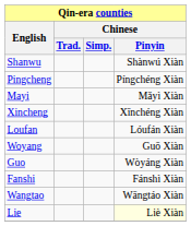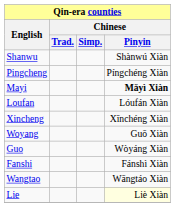 <table class="wikitable">
 <tr>
 <th colspan=4 style="background:#ffff99;">Qin-era <a href='#'>counties</a></th>
 </tr>
 <tr>
 <th rowspan=2>English</th>
 <th colspan=3>Chinese</th>
 </tr>
 <tr>
 <th><a href='#'>Trad.</a></th>
 <th><a href='#'>Simp.</a></th>
 <th><a href='#'>Pinyin</a></th>
 </tr>
 <tr>
 <td><a href='#'>Shanwu</a></td>
 <td align=right></td>
 <td align=right></td>
 <td align=right>Shànwú Xiàn</td>
 </tr>
 <tr>
 <td><a href='#'>Pingcheng</a></td>
 <td align=right></td>
 <td align=right></td>
 <td align=right>Píngchéng Xiàn</td>
 </tr>
 <tr>
 <td><a href='#'>Mayi</a></td>
 <td align=right></td>
 <td align=right></td>
-<td align=right>Mǎyì Xiàn</td>
+<td align=right><strong>Mǎyì Xiàn</strong></td>
+</tr>
+<tr>
+<td><a href='#'>Loufan</a></td>
+<td align=right></td>
+<td align=right></td>
+<td align=right>Lóufán Xiàn</td>
 </tr>
 <tr>
 <td><a href='#'>Xincheng</a></td>
 <td align=right></td>
 <td align=right></td>
 <td align=right>Xīnchéng Xiàn</td>
-</tr>
-<tr>
-<td><a href='#'>Loufan</a></td>
-<td align=right></td>
-<td align=right></td>
-<td align=right>Lóufán Xiàn</td>
 </tr>
 <tr>
 <td><a href='#'>Woyang</a></td>
 <td align=right></td>
 <td align=right></td>
 <td align=right>Guō Xiàn</td>
 </tr>
 <tr>
 <td><a href='#'>Guo</a></td>
 <td align=right></td>
 <td align=right></td>
 <td align=right>Wòyáng Xiàn</td>
 </tr>
 <tr>
 <td><a href='#'>Fanshi</a></td>
 <td align=right></td>
 <td align=right></td>
 <td align=right>Fánshì Xiàn</td>
 </tr>
 <tr>
 <td><a href='#'>Wangtao</a></td>
 <td align=right></td>
 <td align=right></td>
 <td align=right>Wāngtáo Xiàn</td>
 </tr>
 <tr>
 <td><a href='#'>Lie</a></td>
 <td align=right></td>
 <td align=right></td>
 <td align=right style="background: lightyellow;">Liè Xiàn</td>
 </tr>
 <tr>
 </tr>
 </table>
